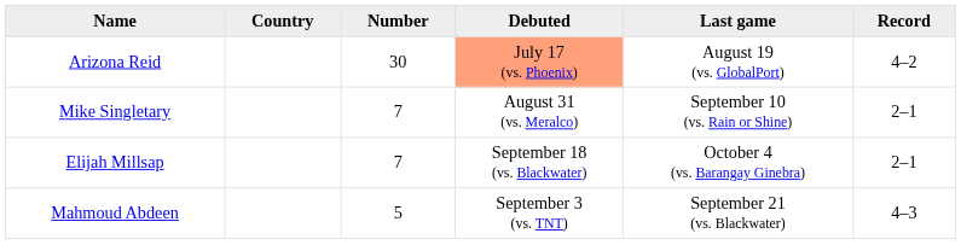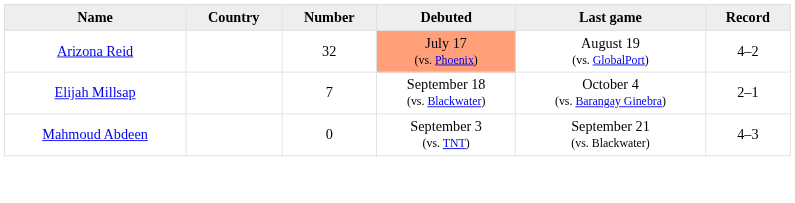 <table border=1 style="border-collapse:collapse; text-align: center; width: 100%" bordercolor="#DFDFDF"  cellpadding="5">
 <tr>
 </tr>
 <tr bgcolor="eeeeee">
 <th>Name</th>
 <th>Country</th>
 <th>Number</th>
 <th>Debuted</th>
 <th>Last game</th>
 <th>Record</th>
 </tr>
 <tr>
 <td><a href='#'>Arizona Reid</a></td>
 <td></td>
-<td>30</td>
+<td>32</td>
 <td style="background: lightsalmon;">July 17<br><small>(vs. <a href='#'>Phoenix</a>)</small></td>
 <td>August 19<br><small>(vs. <a href='#'>GlobalPort</a>)</small></td>
 <td>4–2</td>
-</tr>
-<tr>
-<td><a href='#'>Mike Singletary</a></td>
-<td></td>
-<td>7</td>
-<td>August 31<br><small>(vs. <a href='#'>Meralco</a>)</small></td>
-<td>September 10<br><small>(vs. <a href='#'>Rain or Shine</a>)</small></td>
-<td>2–1</td>
 </tr>
 <tr>
 <td><a href='#'>Elijah Millsap</a></td>
 <td></td>
 <td>7</td>
 <td>September 18<br><small>(vs. <a href='#'>Blackwater</a>)</small></td>
 <td>October 4<br><small>(vs. <a href='#'>Barangay Ginebra</a>)</small></td>
 <td>2–1</td>
 </tr>
 <tr>
 <td><a href='#'>Mahmoud Abdeen</a></td>
 <td></td>
-<td>5</td>
+<td>0</td>
 <td>September 3<br><small>(vs. <a href='#'>TNT</a>)</small></td>
 <td>September 21<br><small>(vs. Blackwater)</small></td>
 <td>4–3</td>
 </tr>
 </table>
